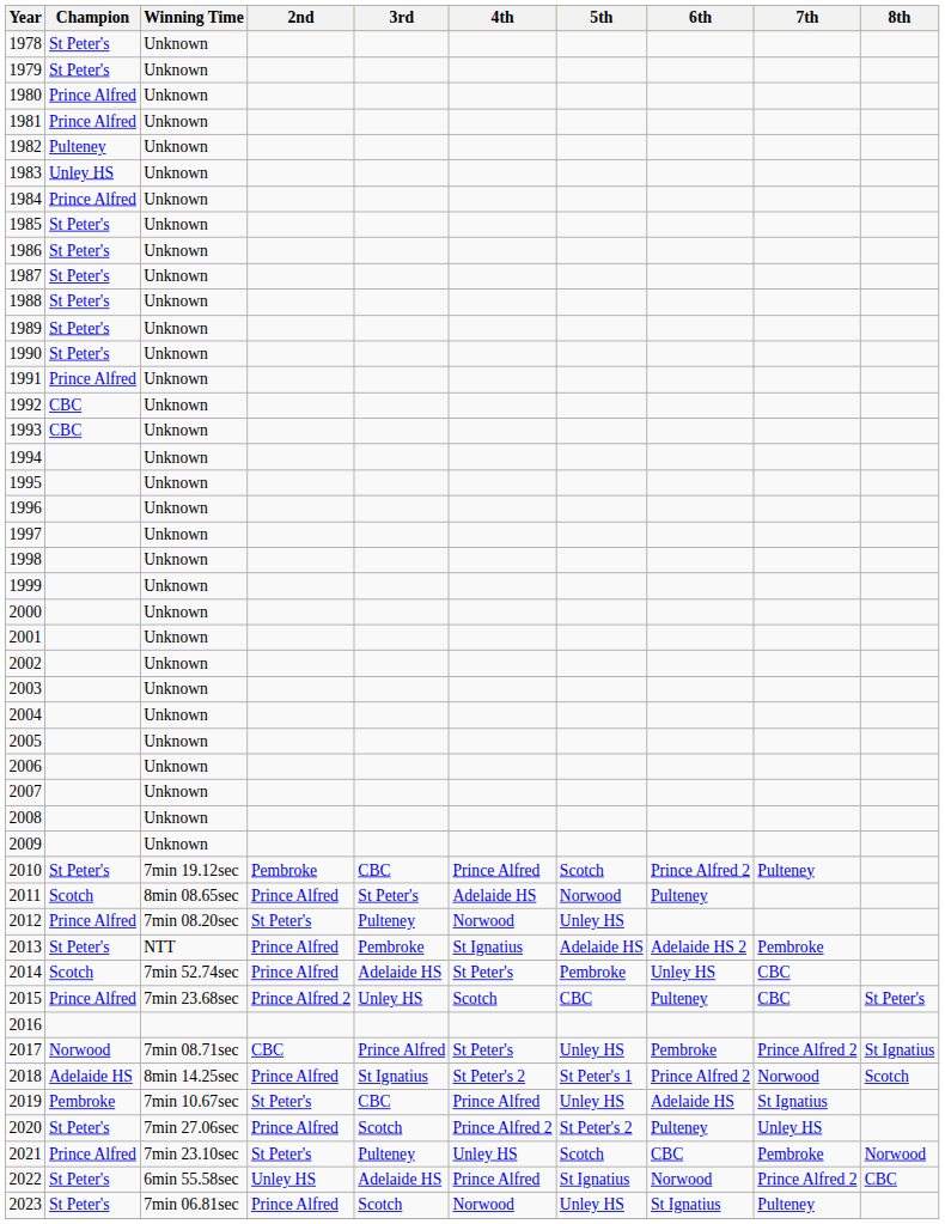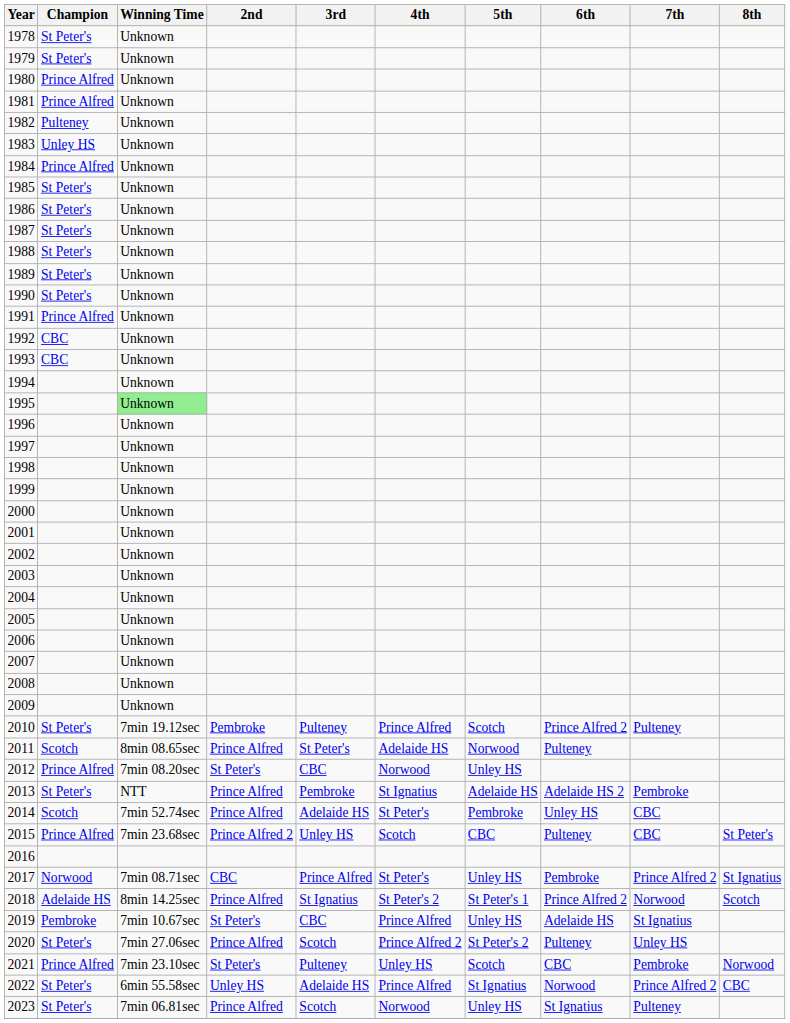 <table class="wikitable sortable">
 <tr style="background:#fc3;">
 <th>Year</th>
 <th>Champion</th>
 <th>Winning Time</th>
 <th>2nd</th>
 <th>3rd</th>
 <th>4th</th>
 <th>5th</th>
 <th>6th</th>
 <th>7th</th>
 <th>8th</th>
 </tr>
 <tr>
 <td>1978</td>
 <td><a href='#'>St Peter's</a></td>
 <td>Unknown</td>
 <td></td>
 <td></td>
 <td></td>
 <td></td>
 <td></td>
 <td></td>
 <td></td>
 </tr>
 <tr>
 <td>1979</td>
 <td><a href='#'>St Peter's</a></td>
 <td>Unknown</td>
 <td></td>
 <td></td>
 <td></td>
 <td></td>
 <td></td>
 <td></td>
 <td></td>
 </tr>
 <tr>
 <td>1980</td>
 <td><a href='#'>Prince Alfred</a></td>
 <td>Unknown</td>
 <td></td>
 <td></td>
 <td></td>
 <td></td>
 <td></td>
 <td></td>
 <td></td>
 </tr>
 <tr>
 <td>1981</td>
 <td><a href='#'>Prince Alfred</a></td>
 <td>Unknown</td>
 <td></td>
 <td></td>
 <td></td>
 <td></td>
 <td></td>
 <td></td>
 <td></td>
 </tr>
 <tr>
 <td>1982</td>
 <td><a href='#'>Pulteney</a></td>
 <td>Unknown</td>
 <td></td>
 <td></td>
 <td></td>
 <td></td>
 <td></td>
 <td></td>
 <td></td>
 </tr>
 <tr>
 <td>1983</td>
 <td><a href='#'>Unley HS</a></td>
 <td>Unknown</td>
 <td></td>
 <td></td>
 <td></td>
 <td></td>
 <td></td>
 <td></td>
 <td></td>
 </tr>
 <tr>
 <td>1984</td>
 <td><a href='#'>Prince Alfred</a></td>
 <td>Unknown</td>
 <td></td>
 <td></td>
 <td></td>
 <td></td>
 <td></td>
 <td></td>
 <td></td>
 </tr>
 <tr>
 <td>1985</td>
 <td><a href='#'>St Peter's</a></td>
 <td>Unknown</td>
 <td></td>
 <td></td>
 <td></td>
 <td></td>
 <td></td>
 <td></td>
 <td></td>
 </tr>
 <tr>
 <td>1986</td>
 <td><a href='#'>St Peter's</a></td>
 <td>Unknown</td>
 <td></td>
 <td></td>
 <td></td>
 <td></td>
 <td></td>
 <td></td>
 <td></td>
 </tr>
 <tr>
 <td>1987</td>
 <td><a href='#'>St Peter's</a></td>
 <td>Unknown</td>
 <td></td>
 <td></td>
 <td></td>
 <td></td>
 <td></td>
 <td></td>
 <td></td>
 </tr>
 <tr>
 <td>1988</td>
 <td><a href='#'>St Peter's</a></td>
 <td>Unknown</td>
 <td></td>
 <td></td>
 <td></td>
 <td></td>
 <td></td>
 <td></td>
 <td></td>
 </tr>
 <tr>
 <td>1989</td>
 <td><a href='#'>St Peter's</a></td>
 <td>Unknown</td>
 <td></td>
 <td></td>
 <td></td>
 <td></td>
 <td></td>
 <td></td>
 <td></td>
 </tr>
 <tr>
 <td>1990</td>
 <td><a href='#'>St Peter's</a></td>
 <td>Unknown</td>
 <td></td>
 <td></td>
 <td></td>
 <td></td>
 <td></td>
 <td></td>
 <td></td>
 </tr>
 <tr>
 <td>1991</td>
 <td><a href='#'>Prince Alfred</a></td>
 <td>Unknown</td>
 <td></td>
 <td></td>
 <td></td>
 <td></td>
 <td></td>
 <td></td>
 <td></td>
 </tr>
 <tr>
 <td>1992</td>
 <td><a href='#'>CBC</a></td>
 <td>Unknown</td>
 <td></td>
 <td></td>
 <td></td>
 <td></td>
 <td></td>
 <td></td>
 <td></td>
 </tr>
 <tr>
 <td>1993</td>
 <td><a href='#'>CBC</a></td>
 <td>Unknown</td>
 <td></td>
 <td></td>
 <td></td>
 <td></td>
 <td></td>
 <td></td>
 <td></td>
 </tr>
 <tr>
 <td>1994</td>
 <td></td>
 <td>Unknown</td>
 <td></td>
 <td></td>
 <td></td>
 <td></td>
 <td></td>
 <td></td>
 <td></td>
 </tr>
 <tr>
 <td>1995</td>
 <td></td>
-<td>Unknown</td>
+<td style="background: lightgreen;">Unknown</td>
 <td></td>
 <td></td>
 <td></td>
 <td></td>
 <td></td>
 <td></td>
 <td></td>
 </tr>
 <tr>
 <td>1996</td>
 <td></td>
 <td>Unknown</td>
 <td></td>
 <td></td>
 <td></td>
 <td></td>
 <td></td>
 <td></td>
 <td></td>
 </tr>
 <tr>
 <td>1997</td>
 <td></td>
 <td>Unknown</td>
 <td></td>
 <td></td>
 <td></td>
 <td></td>
 <td></td>
 <td></td>
 <td></td>
 </tr>
 <tr>
 <td>1998</td>
 <td></td>
 <td>Unknown</td>
 <td></td>
 <td></td>
 <td></td>
 <td></td>
 <td></td>
 <td></td>
 <td></td>
 </tr>
 <tr>
 <td>1999</td>
 <td></td>
 <td>Unknown</td>
 <td></td>
 <td></td>
 <td></td>
 <td></td>
 <td></td>
 <td></td>
 <td></td>
 </tr>
 <tr>
 <td>2000</td>
 <td></td>
 <td>Unknown</td>
 <td></td>
 <td></td>
 <td></td>
 <td></td>
 <td></td>
 <td></td>
 <td></td>
 </tr>
 <tr>
 <td>2001</td>
 <td></td>
 <td>Unknown</td>
 <td></td>
 <td></td>
 <td></td>
 <td></td>
 <td></td>
 <td></td>
 <td></td>
 </tr>
 <tr>
 <td>2002</td>
 <td></td>
 <td>Unknown</td>
 <td></td>
 <td></td>
 <td></td>
 <td></td>
 <td></td>
 <td></td>
 <td></td>
 </tr>
 <tr>
 <td>2003</td>
 <td></td>
 <td>Unknown</td>
 <td></td>
 <td></td>
 <td></td>
 <td></td>
 <td></td>
 <td></td>
 <td></td>
 </tr>
 <tr>
 <td>2004</td>
 <td></td>
 <td>Unknown</td>
 <td></td>
 <td></td>
 <td></td>
 <td></td>
 <td></td>
 <td></td>
 <td></td>
 </tr>
 <tr>
 <td>2005</td>
 <td></td>
 <td>Unknown</td>
 <td></td>
 <td></td>
 <td></td>
 <td></td>
 <td></td>
 <td></td>
 <td></td>
 </tr>
 <tr>
 <td>2006</td>
 <td></td>
 <td>Unknown</td>
 <td></td>
 <td></td>
 <td></td>
 <td></td>
 <td></td>
 <td></td>
 <td></td>
 </tr>
 <tr>
 <td>2007</td>
 <td></td>
 <td>Unknown</td>
 <td></td>
 <td></td>
 <td></td>
 <td></td>
 <td></td>
 <td></td>
 <td></td>
 </tr>
 <tr>
 <td>2008</td>
 <td></td>
 <td>Unknown</td>
 <td></td>
 <td></td>
 <td></td>
 <td></td>
 <td></td>
 <td></td>
 <td></td>
 </tr>
 <tr>
 <td>2009</td>
 <td></td>
 <td>Unknown</td>
 <td></td>
 <td></td>
 <td></td>
 <td></td>
 <td></td>
 <td></td>
 <td></td>
 </tr>
 <tr>
 <td>2010</td>
 <td><a href='#'>St Peter's</a></td>
 <td>7min 19.12sec</td>
 <td><a href='#'>Pembroke</a></td>
-<td><a href='#'>CBC</a></td>
+<td><a href='#'>Pulteney</a></td>
 <td><a href='#'>Prince Alfred</a></td>
 <td><a href='#'>Scotch</a></td>
 <td><a href='#'>Prince Alfred 2</a></td>
 <td><a href='#'>Pulteney</a></td>
 <td></td>
 </tr>
 <tr>
 <td>2011</td>
 <td><a href='#'>Scotch</a></td>
 <td>8min 08.65sec</td>
 <td><a href='#'>Prince Alfred</a></td>
 <td><a href='#'>St Peter's</a></td>
 <td><a href='#'>Adelaide HS</a></td>
 <td><a href='#'>Norwood</a></td>
 <td><a href='#'>Pulteney</a></td>
 <td></td>
 <td></td>
 </tr>
 <tr>
 <td>2012</td>
 <td><a href='#'>Prince Alfred</a></td>
 <td>7min 08.20sec</td>
 <td><a href='#'>St Peter's</a></td>
-<td><a href='#'>Pulteney</a></td>
+<td><a href='#'>CBC</a></td>
 <td><a href='#'>Norwood</a></td>
 <td><a href='#'>Unley HS</a></td>
 <td></td>
 <td></td>
 <td></td>
 </tr>
 <tr>
 <td>2013</td>
 <td><a href='#'>St Peter's</a></td>
 <td>NTT</td>
 <td><a href='#'>Prince Alfred</a></td>
 <td><a href='#'>Pembroke</a></td>
 <td><a href='#'>St Ignatius</a></td>
 <td><a href='#'>Adelaide HS</a></td>
 <td><a href='#'>Adelaide HS 2</a></td>
 <td><a href='#'>Pembroke</a></td>
 <td></td>
 </tr>
 <tr>
 <td>2014</td>
 <td><a href='#'>Scotch</a></td>
 <td>7min 52.74sec</td>
 <td><a href='#'>Prince Alfred</a></td>
 <td><a href='#'>Adelaide HS</a></td>
 <td><a href='#'>St Peter's</a></td>
 <td><a href='#'>Pembroke</a></td>
 <td><a href='#'>Unley HS</a></td>
 <td><a href='#'>CBC</a></td>
 <td></td>
 </tr>
 <tr>
 <td>2015</td>
 <td><a href='#'>Prince Alfred</a></td>
 <td>7min 23.68sec</td>
 <td><a href='#'>Prince Alfred 2</a></td>
 <td><a href='#'>Unley HS</a></td>
 <td><a href='#'>Scotch</a></td>
 <td><a href='#'>CBC</a></td>
 <td><a href='#'>Pulteney</a></td>
 <td><a href='#'>CBC</a></td>
 <td><a href='#'>St Peter's</a></td>
 </tr>
 <tr>
 <td>2016</td>
 <td></td>
 <td></td>
 <td></td>
 <td></td>
 <td></td>
 <td></td>
 <td></td>
 <td></td>
 <td></td>
 </tr>
 <tr>
 <td>2017</td>
 <td><a href='#'>Norwood</a></td>
 <td>7min 08.71sec</td>
 <td><a href='#'>CBC</a></td>
 <td><a href='#'>Prince Alfred</a></td>
 <td><a href='#'>St Peter's</a></td>
 <td><a href='#'>Unley HS</a></td>
 <td><a href='#'>Pembroke</a></td>
 <td><a href='#'>Prince Alfred 2</a></td>
 <td><a href='#'>St Ignatius</a></td>
 </tr>
 <tr>
 <td>2018</td>
 <td><a href='#'>Adelaide HS</a></td>
 <td>8min 14.25sec</td>
 <td><a href='#'>Prince Alfred</a></td>
 <td><a href='#'>St Ignatius</a></td>
 <td><a href='#'>St Peter's 2</a></td>
 <td><a href='#'>St Peter's 1</a></td>
 <td><a href='#'>Prince Alfred 2</a></td>
 <td><a href='#'>Norwood</a></td>
 <td><a href='#'>Scotch</a></td>
 </tr>
 <tr>
 <td>2019</td>
 <td><a href='#'>Pembroke</a></td>
 <td>7min 10.67sec</td>
 <td><a href='#'>St Peter's</a></td>
 <td><a href='#'>CBC</a></td>
 <td><a href='#'>Prince Alfred</a></td>
 <td><a href='#'>Unley HS</a></td>
 <td><a href='#'>Adelaide HS</a></td>
 <td><a href='#'>St Ignatius</a></td>
 <td></td>
 </tr>
 <tr>
 <td>2020</td>
 <td><a href='#'>St Peter's</a></td>
 <td>7min 27.06sec</td>
 <td><a href='#'>Prince Alfred</a></td>
 <td><a href='#'>Scotch</a></td>
 <td><a href='#'>Prince Alfred 2</a></td>
 <td><a href='#'>St Peter's 2</a></td>
 <td><a href='#'>Pulteney</a></td>
 <td><a href='#'>Unley HS</a></td>
 <td></td>
 </tr>
 <tr>
 <td>2021</td>
 <td><a href='#'>Prince Alfred</a></td>
 <td>7min 23.10sec</td>
 <td><a href='#'>St Peter's</a></td>
 <td><a href='#'>Pulteney</a></td>
 <td><a href='#'>Unley HS</a></td>
 <td><a href='#'>Scotch</a></td>
 <td><a href='#'>CBC</a></td>
 <td><a href='#'>Pembroke</a></td>
 <td><a href='#'>Norwood</a></td>
 </tr>
 <tr>
 <td>2022</td>
 <td><a href='#'>St Peter's</a></td>
 <td>6min 55.58sec</td>
 <td><a href='#'>Unley HS</a></td>
 <td><a href='#'>Adelaide HS</a></td>
 <td><a href='#'>Prince Alfred</a></td>
 <td><a href='#'>St Ignatius</a></td>
 <td><a href='#'>Norwood</a></td>
 <td><a href='#'>Prince Alfred 2</a></td>
 <td><a href='#'>CBC</a></td>
 </tr>
 <tr>
 <td>2023</td>
 <td><a href='#'>St Peter's</a></td>
 <td>7min 06.81sec</td>
 <td><a href='#'>Prince Alfred</a></td>
 <td><a href='#'>Scotch</a></td>
 <td><a href='#'>Norwood</a></td>
 <td><a href='#'>Unley HS</a></td>
 <td><a href='#'>St Ignatius</a></td>
 <td><a href='#'>Pulteney</a></td>
 </tr>
 <tr>
 </tr>
 </table>
